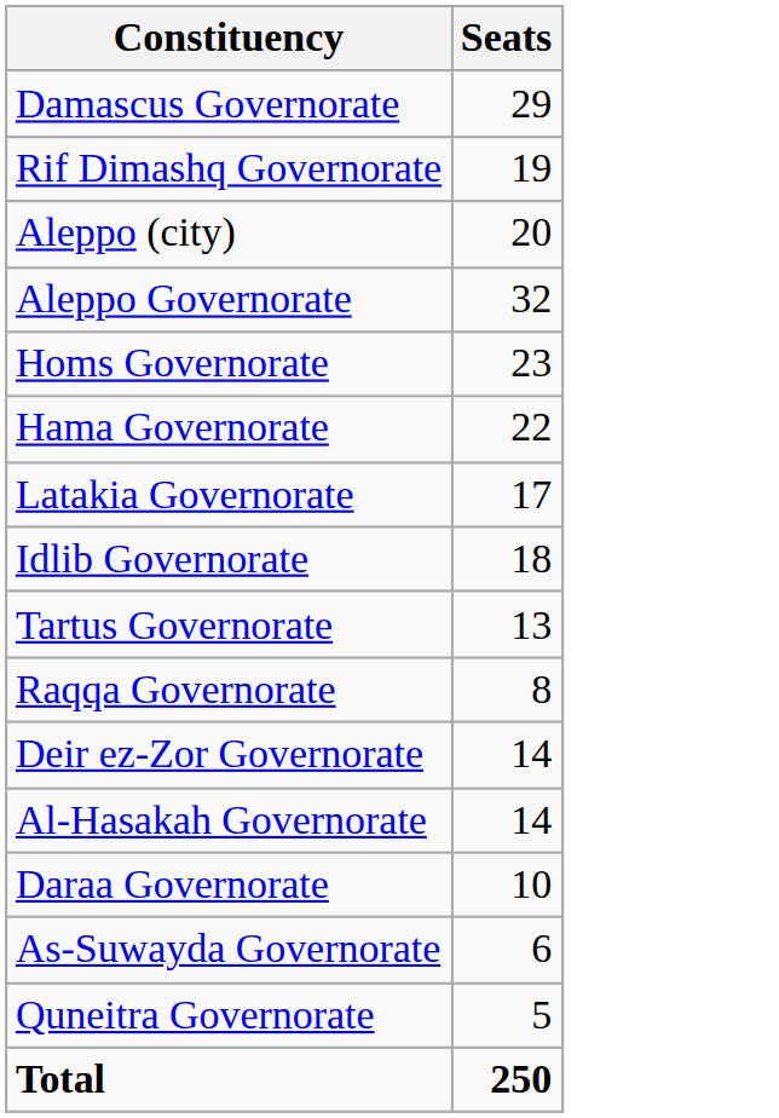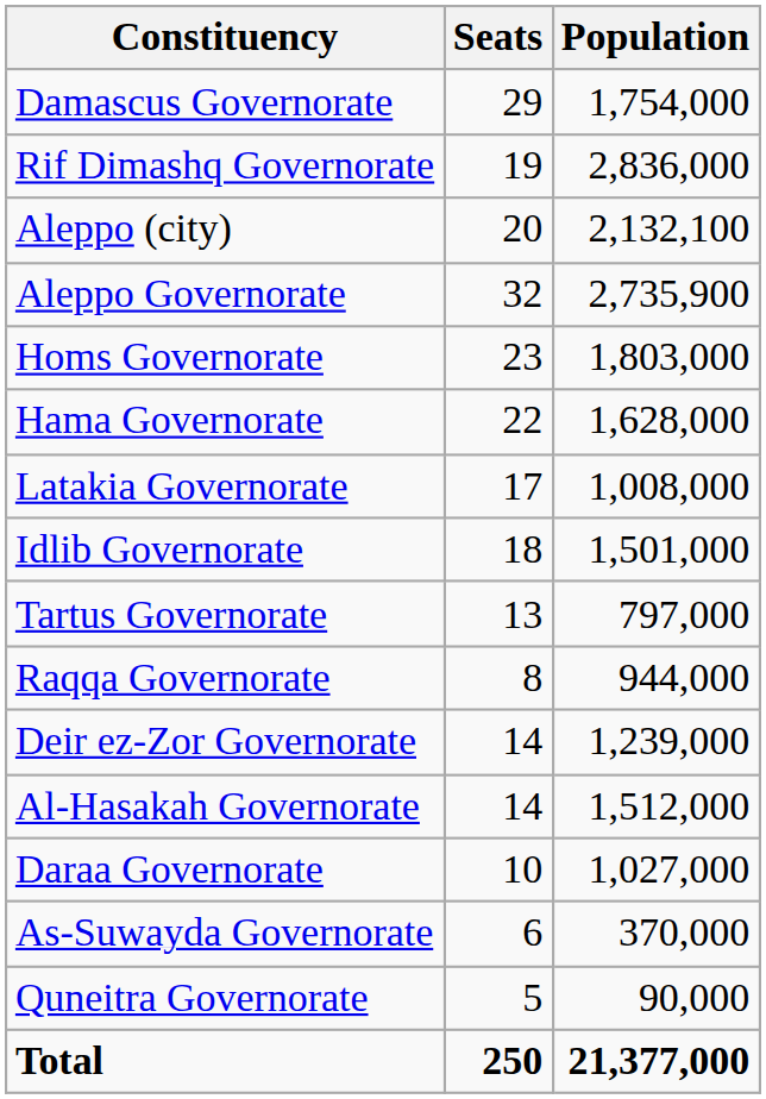 <table class="wikitable sortable" style="text-align:right">
 <tr>
 <th>Constituency</th>
 <th>Seats</th>
+<th>Population<br></th>
 </tr>
 <tr>
 <td align=left><a href='#'>Damascus Governorate</a></td>
 <td>29</td>
+<td>1,754,000</td>
 </tr>
 <tr>
 <td align=left><a href='#'>Rif Dimashq Governorate</a></td>
 <td>19</td>
+<td>2,836,000</td>
 </tr>
 <tr>
 <td align=left><a href='#'>Aleppo</a> (city)</td>
 <td>20</td>
+<td>2,132,100</td>
 </tr>
 <tr>
 <td align=left><a href='#'>Aleppo Governorate</a></td>
 <td>32</td>
+<td>2,735,900</td>
 </tr>
 <tr>
 <td align=left><a href='#'>Homs Governorate</a></td>
 <td>23</td>
+<td>1,803,000</td>
 </tr>
 <tr>
 <td align=left><a href='#'>Hama Governorate</a></td>
 <td>22</td>
+<td>1,628,000</td>
 </tr>
 <tr>
 <td align=left><a href='#'>Latakia Governorate</a></td>
 <td>17</td>
+<td>1,008,000</td>
 </tr>
 <tr>
 <td align=left><a href='#'>Idlib Governorate</a></td>
 <td>18</td>
+<td>1,501,000</td>
 </tr>
 <tr>
 <td align=left><a href='#'>Tartus Governorate</a></td>
 <td>13</td>
+<td>797,000</td>
 </tr>
 <tr>
 <td align=left><a href='#'>Raqqa Governorate</a></td>
 <td>8</td>
+<td>944,000</td>
 </tr>
 <tr>
 <td align=left><a href='#'>Deir ez-Zor Governorate</a></td>
 <td>14</td>
+<td>1,239,000</td>
 </tr>
 <tr>
 <td align=left><a href='#'>Al-Hasakah Governorate</a></td>
 <td>14</td>
+<td>1,512,000</td>
 </tr>
 <tr>
 <td align=left><a href='#'>Daraa Governorate</a></td>
 <td>10</td>
+<td>1,027,000</td>
 </tr>
 <tr>
 <td align=left><a href='#'>As-Suwayda Governorate</a></td>
 <td>6</td>
+<td>370,000</td>
 </tr>
 <tr>
 <td align=left><a href='#'>Quneitra Governorate</a></td>
 <td>5</td>
+<td>90,000</td>
 </tr>
 <tr class=sortbottom style=font-weight:bold>
 <td align=left>Total</td>
 <td>250</td>
+<td>21,377,000</td>
 </tr>
 </table>
